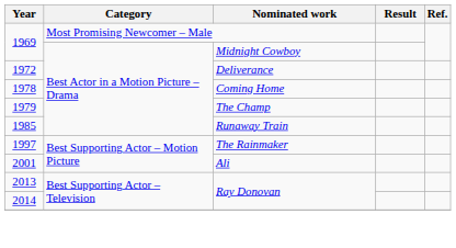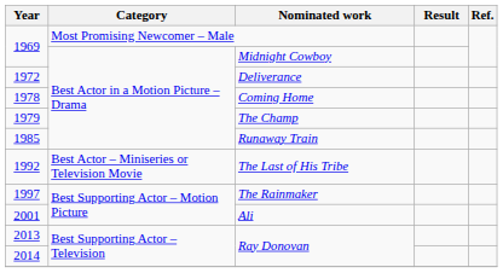 <table class=wikitable>
 <tr>
 <th scope="col" style="width:4em;">Year</th>
 <th scope="col" style="width:27em;">Category</th>
 <th scope="col" style="width:25em;">Nominated work</th>
 <th scope="col" style="width:5em;">Result</th>
 <th>Ref.</th>
 </tr>
 <tr>
 <td style="text-align:center;", rowspan="2"><a href='#'>1969</a></td>
 <td colspan="2"><a href='#'>Most Promising Newcomer – Male</a></td>
 <td></td>
 <td style="text-align:center;", rowspan=2></td>
 </tr>
 <tr>
 <td rowspan="5"><a href='#'>Best Actor in a Motion Picture – Drama</a></td>
 <td><em><a href='#'>Midnight Cowboy</a></em></td>
 <td></td>
 </tr>
 <tr>
 <td style="text-align:center;"><a href='#'>1972</a></td>
 <td><em><a href='#'>Deliverance</a></em></td>
 <td></td>
 <td style="text-align:center;"></td>
 </tr>
 <tr>
 <td style="text-align:center;"><a href='#'>1978</a></td>
 <td><em><a href='#'>Coming Home</a></em></td>
 <td></td>
 <td style="text-align:center;"></td>
 </tr>
 <tr>
 <td style="text-align:center;"><a href='#'>1979</a></td>
 <td><em><a href='#'>The Champ</a></em></td>
 <td></td>
 <td style="text-align:center;"></td>
 </tr>
 <tr>
 <td style="text-align:center;"><a href='#'>1985</a></td>
 <td><em><a href='#'>Runaway Train</a></em></td>
 <td></td>
 <td style="text-align:center;"></td>
 </tr>
 <tr>
+<td style="text-align:center;"><a href='#'>1992</a></td>
+<td><a href='#'>Best Actor – Miniseries or Television Movie</a></td>
+<td><em><a href='#'>The Last of His Tribe</a></em></td>
+<td></td>
+<td style="text-align:center;"></td>
+</tr>
+<tr>
 <td style="text-align:center;"><a href='#'>1997</a></td>
 <td rowspan="2"><a href='#'>Best Supporting Actor – Motion Picture</a></td>
 <td><em><a href='#'>The Rainmaker</a></em></td>
 <td></td>
 <td style="text-align:center;"></td>
 </tr>
 <tr>
 <td style="text-align:center;"><a href='#'>2001</a></td>
 <td><em><a href='#'>Ali</a></em></td>
 <td></td>
 <td style="text-align:center;"></td>
 </tr>
 <tr>
 <td style="text-align:center;"><a href='#'>2013</a></td>
 <td rowspan="2"><a href='#'>Best Supporting Actor – Television</a></td>
 <td rowspan="2"><em><a href='#'>Ray Donovan</a></em></td>
 <td></td>
 <td style="text-align:center;"></td>
 </tr>
 <tr>
 <td style="text-align:center;"><a href='#'>2014</a></td>
 <td></td>
 <td style="text-align:center;"></td>
 </tr>
 <tr>
 </tr>
 </table>
